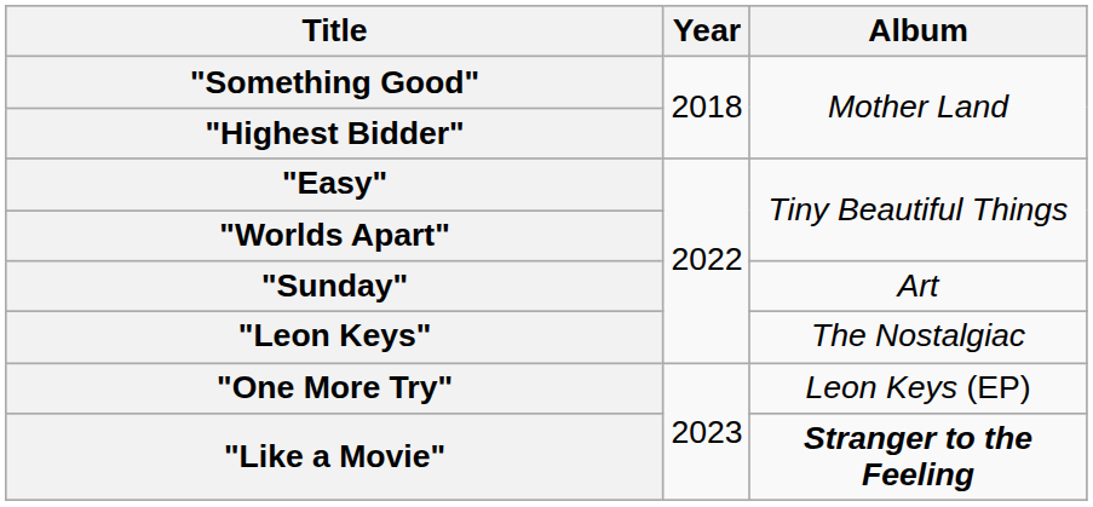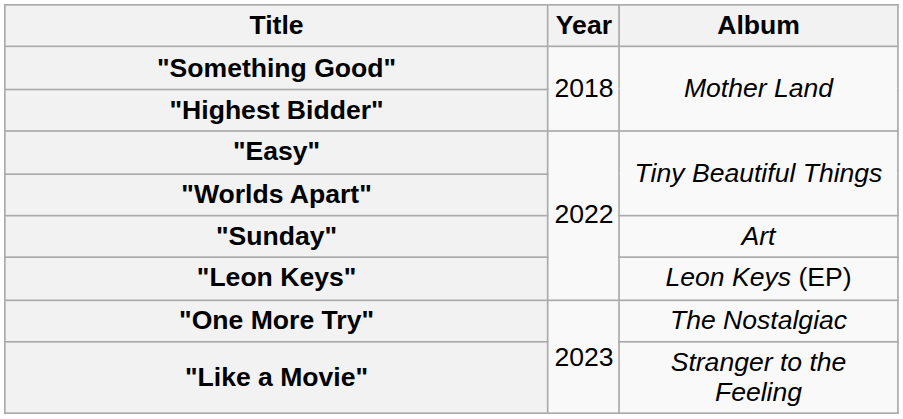 <table class="wikitable plainrowheaders" style="text-align:center;">
 <tr>
 <th rowspan="1" style="width:20em;">Title</th>
 <th rowspan="1" style="width:1em;">Year</th>
 <th rowspan="1" style="width:10em;">Album</th>
 </tr>
 <tr>
 <th scope="row">"Something Good"<br> </th>
 <td rowspan="2">2018</td>
 <td rowspan="2"><em>Mother Land</em></td>
 </tr>
 <tr>
 <th scope="row">"Highest Bidder"<br> </th>
 </tr>
 <tr>
 <th scope="row">"Easy"<br> </th>
 <td rowspan="4">2022</td>
 <td rowspan="2"><em>Tiny Beautiful Things</em></td>
 </tr>
 <tr>
 <th scope="row">"Worlds Apart"<br> </th>
 </tr>
 <tr>
 <th scope="row">"Sunday"<br> </th>
 <td><em>Art</em></td>
 </tr>
 <tr>
 <th scope="row">"Leon Keys"<br> </th>
-<td><em>The Nostalgiac</em></td>
+<td><em>Leon Keys</em> (EP)</td>
 </tr>
 <tr>
 <th scope="row">"One More Try"<br> </th>
 <td rowspan="2">2023</td>
-<td><em>Leon Keys</em> (EP)</td>
+<td><em>The Nostalgiac</em></td>
 </tr>
 <tr>
 <th scope="row">"Like a Movie"<br> </th>
-<td><strong><em>Stranger to the Feeling</em></strong></td>
+<td><em>Stranger to the Feeling</em></td>
 </tr>
 </table>
